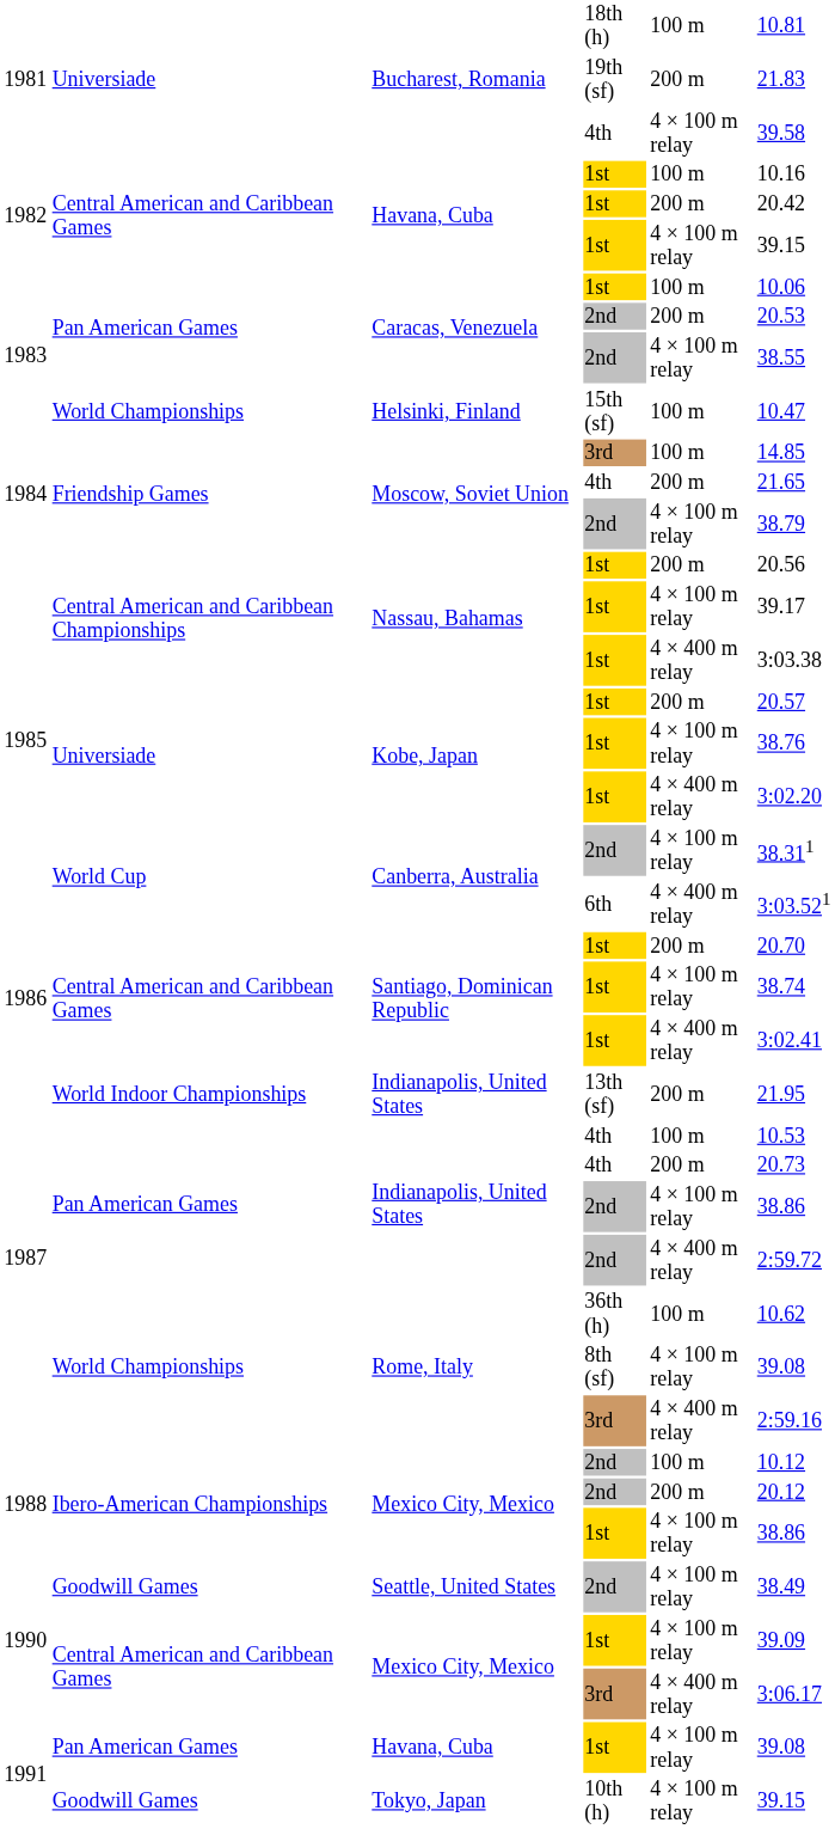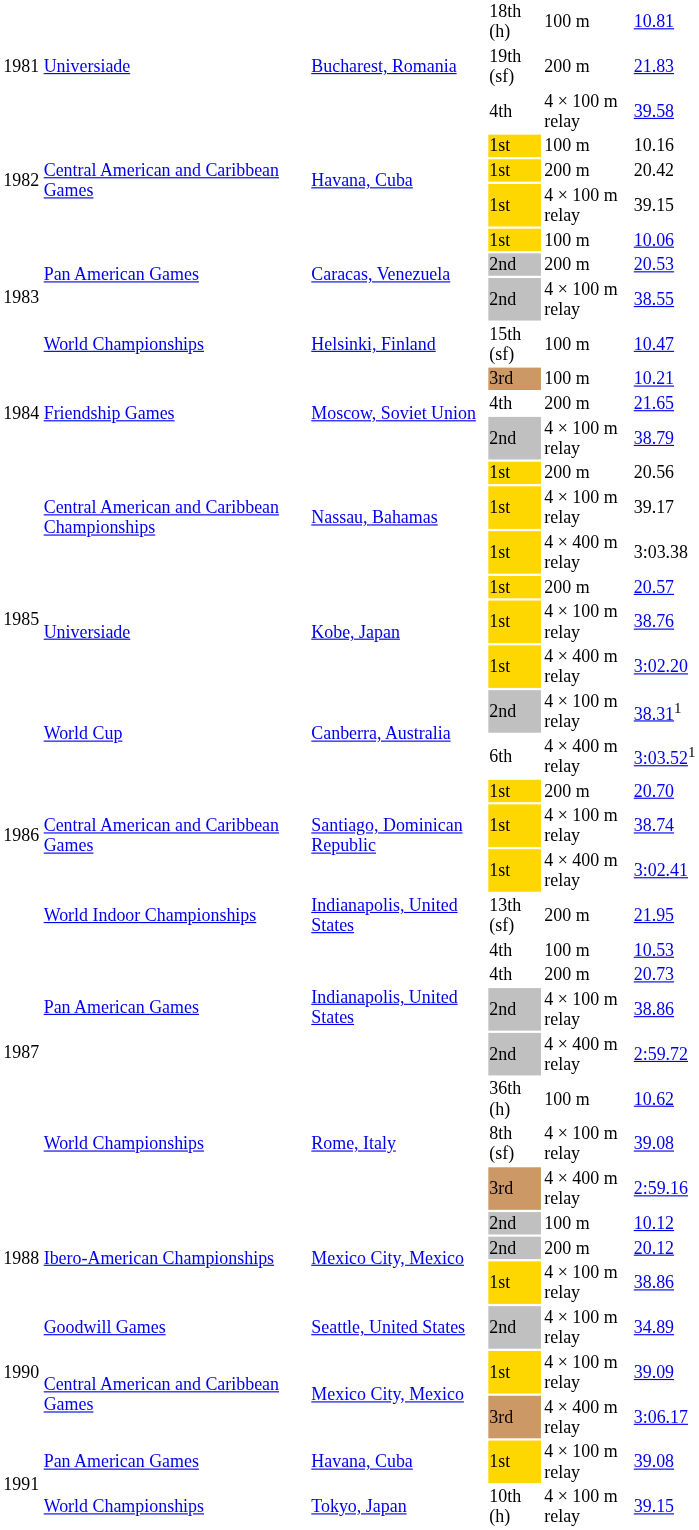 <table>
 <tr>
 <td rowspan=3>1981</td>
 <td rowspan=3><a href='#'>Universiade</a></td>
 <td rowspan=3><a href='#'>Bucharest, Romania</a></td>
 <td>18th (h)</td>
 <td>100 m</td>
 <td><a href='#'>10.81</a></td>
 </tr>
 <tr>
 <td>19th (sf)</td>
 <td>200 m</td>
 <td><a href='#'>21.83</a></td>
 </tr>
 <tr>
 <td>4th</td>
 <td>4 × 100 m relay</td>
 <td><a href='#'>39.58</a></td>
 </tr>
 <tr>
 <td rowspan=3>1982</td>
 <td rowspan=3><a href='#'>Central American and Caribbean Games</a></td>
 <td rowspan=3><a href='#'>Havana, Cuba</a></td>
 <td bgcolor=gold>1st</td>
 <td>100 m</td>
 <td>10.16</td>
 </tr>
 <tr>
 <td bgcolor=gold>1st</td>
 <td>200 m</td>
 <td>20.42</td>
 </tr>
 <tr>
 <td bgcolor=gold>1st</td>
 <td>4 × 100 m relay</td>
 <td>39.15</td>
 </tr>
 <tr>
 <td rowspan=4>1983</td>
 <td rowspan=3><a href='#'>Pan American Games</a></td>
 <td rowspan=3><a href='#'>Caracas, Venezuela</a></td>
 <td bgcolor=gold>1st</td>
 <td>100 m</td>
 <td><a href='#'>10.06</a></td>
 </tr>
 <tr>
 <td bgcolor=silver>2nd</td>
 <td>200 m</td>
 <td><a href='#'>20.53</a></td>
 </tr>
 <tr>
 <td bgcolor=silver>2nd</td>
 <td>4 × 100 m relay</td>
 <td><a href='#'>38.55</a></td>
 </tr>
 <tr>
 <td><a href='#'>World Championships</a></td>
 <td><a href='#'>Helsinki, Finland</a></td>
 <td>15th (sf)</td>
 <td>100 m</td>
 <td><a href='#'>10.47</a></td>
 </tr>
 <tr>
 <td rowspan=3>1984</td>
 <td rowspan=3><a href='#'>Friendship Games</a></td>
 <td rowspan=3><a href='#'>Moscow, Soviet Union</a></td>
 <td bgcolor=cc9966>3rd</td>
 <td>100 m</td>
-<td><a href='#'>14.85</a></td>
+<td><a href='#'>10.21</a></td>
 </tr>
 <tr>
 <td>4th</td>
 <td>200 m</td>
 <td><a href='#'>21.65</a></td>
 </tr>
 <tr>
 <td bgcolor=silver>2nd</td>
 <td>4 × 100 m relay</td>
 <td><a href='#'>38.79</a></td>
 </tr>
 <tr>
 <td rowspan=8>1985</td>
 <td rowspan=3><a href='#'>Central American and Caribbean Championships</a></td>
 <td rowspan=3><a href='#'>Nassau, Bahamas</a></td>
 <td bgcolor=gold>1st</td>
 <td>200 m</td>
 <td>20.56</td>
 </tr>
 <tr>
 <td bgcolor=gold>1st</td>
 <td>4 × 100 m relay</td>
 <td>39.17</td>
 </tr>
 <tr>
 <td bgcolor=gold>1st</td>
 <td>4 × 400 m relay</td>
 <td>3:03.38</td>
 </tr>
 <tr>
 <td rowspan=3><a href='#'>Universiade</a></td>
 <td rowspan=3><a href='#'>Kobe, Japan</a></td>
 <td bgcolor=gold>1st</td>
 <td>200 m</td>
 <td><a href='#'>20.57</a></td>
 </tr>
 <tr>
 <td bgcolor=gold>1st</td>
 <td>4 × 100 m relay</td>
 <td><a href='#'>38.76</a></td>
 </tr>
 <tr>
 <td bgcolor=gold>1st</td>
 <td>4 × 400 m relay</td>
 <td><a href='#'>3:02.20</a></td>
 </tr>
 <tr>
 <td rowspan=2><a href='#'>World Cup</a></td>
 <td rowspan=2><a href='#'>Canberra, Australia</a></td>
 <td bgcolor=silver>2nd</td>
 <td>4 × 100 m relay</td>
 <td><a href='#'>38.31</a><sup>1</sup></td>
 </tr>
 <tr>
 <td>6th</td>
 <td>4 × 400 m relay</td>
 <td><a href='#'>3:03.52</a><sup>1</sup></td>
 </tr>
 <tr>
 <td rowspan=3>1986</td>
 <td rowspan=3><a href='#'>Central American and Caribbean Games</a></td>
 <td rowspan=3><a href='#'>Santiago, Dominican Republic</a></td>
 <td bgcolor=gold>1st</td>
 <td>200 m</td>
 <td><a href='#'>20.70</a></td>
 </tr>
 <tr>
 <td bgcolor=gold>1st</td>
 <td>4 × 100 m relay</td>
 <td><a href='#'>38.74</a></td>
 </tr>
 <tr>
 <td bgcolor=gold>1st</td>
 <td>4 × 400 m relay</td>
 <td><a href='#'>3:02.41</a></td>
 </tr>
 <tr>
 <td rowspan=8>1987</td>
 <td><a href='#'>World Indoor Championships</a></td>
 <td><a href='#'>Indianapolis, United States</a></td>
 <td>13th (sf)</td>
 <td>200 m</td>
 <td><a href='#'>21.95</a></td>
 </tr>
 <tr>
 <td rowspan=4><a href='#'>Pan American Games</a></td>
 <td rowspan=4><a href='#'>Indianapolis, United States</a></td>
 <td>4th</td>
 <td>100 m</td>
 <td><a href='#'>10.53</a></td>
 </tr>
 <tr>
 <td>4th</td>
 <td>200 m</td>
 <td><a href='#'>20.73</a></td>
 </tr>
 <tr>
 <td bgcolor=silver>2nd</td>
 <td>4 × 100 m relay</td>
 <td><a href='#'>38.86</a></td>
 </tr>
 <tr>
 <td bgcolor=silver>2nd</td>
 <td>4 × 400 m relay</td>
 <td><a href='#'>2:59.72</a></td>
 </tr>
 <tr>
 <td rowspan=3><a href='#'>World Championships</a></td>
 <td rowspan=3><a href='#'>Rome, Italy</a></td>
 <td>36th (h)</td>
 <td>100 m</td>
 <td><a href='#'>10.62</a></td>
 </tr>
 <tr>
 <td>8th (sf)</td>
 <td>4 × 100 m relay</td>
 <td><a href='#'>39.08</a></td>
 </tr>
 <tr>
 <td bgcolor=cc9966>3rd</td>
 <td>4 × 400 m relay</td>
 <td><a href='#'>2:59.16</a></td>
 </tr>
 <tr>
 <td rowspan=3>1988</td>
 <td rowspan=3><a href='#'>Ibero-American Championships</a></td>
 <td rowspan=3><a href='#'>Mexico City, Mexico</a></td>
 <td bgcolor=silver>2nd</td>
 <td>100 m</td>
 <td><a href='#'>10.12</a></td>
 </tr>
 <tr>
 <td bgcolor=silver>2nd</td>
 <td>200 m</td>
 <td><a href='#'>20.12</a></td>
 </tr>
 <tr>
 <td bgcolor=gold>1st</td>
 <td>4 × 100 m relay</td>
 <td><a href='#'>38.86</a></td>
 </tr>
 <tr>
 <td rowspan=3>1990</td>
 <td><a href='#'>Goodwill Games</a></td>
 <td><a href='#'>Seattle, United States</a></td>
 <td bgcolor=silver>2nd</td>
 <td>4 × 100 m relay</td>
-<td><a href='#'>38.49</a></td>
+<td><a href='#'>34.89</a></td>
 </tr>
 <tr>
 <td rowspan=2><a href='#'>Central American and Caribbean Games</a></td>
 <td rowspan=2><a href='#'>Mexico City, Mexico</a></td>
 <td bgcolor=gold>1st</td>
 <td>4 × 100 m relay</td>
 <td><a href='#'>39.09</a></td>
 </tr>
 <tr>
 <td bgcolor=cc9966>3rd</td>
 <td>4 × 400 m relay</td>
 <td><a href='#'>3:06.17</a></td>
 </tr>
 <tr>
 <td rowspan=2>1991</td>
 <td><a href='#'>Pan American Games</a></td>
 <td><a href='#'>Havana, Cuba</a></td>
 <td bgcolor=gold>1st</td>
 <td>4 × 100 m relay</td>
 <td><a href='#'>39.08</a></td>
 </tr>
 <tr>
-<td><a href='#'>Goodwill Games</a></td>
+<td><a href='#'>World Championships</a></td>
 <td><a href='#'>Tokyo, Japan</a></td>
 <td>10th (h)</td>
 <td>4 × 100 m relay</td>
 <td><a href='#'>39.15</a></td>
 </tr>
 </table>
